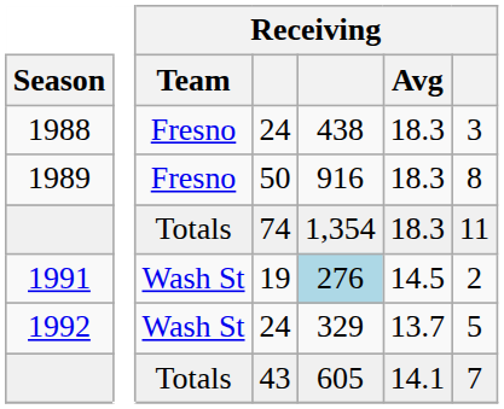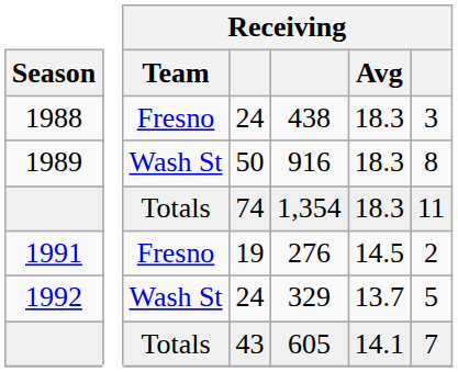 <table class="wikitable" style="text-align:center">
 <tr>
 <th colspan=1 style="text-align:center; background:#fff; border-color:#fff #fff #aaa #fff"> </th>
 <th rowspan=99 style="text-align:center; background:#fff; border-color:#fff #aaa"> </th>
 <th colspan=6>Receiving</th>
 </tr>
 <tr>
 <th>Season</th>
 <th>Team</th>
 <th></th>
 <th></th>
 <th>Avg</th>
 <th></th>
 </tr>
 <tr>
 <td>1988</td>
 <td><a href='#'>Fresno</a></td>
 <td>24</td>
 <td>438</td>
 <td>18.3</td>
 <td>3</td>
 </tr>
 <tr>
 <td>1989</td>
-<td><a href='#'>Fresno</a></td>
+<td><a href='#'>Wash St</a></td>
 <td>50</td>
 <td>916</td>
 <td>18.3</td>
 <td>8</td>
 </tr>
 <tr style="background:#f0f0f0;">
 <td></td>
 <td>Totals</td>
 <td>74</td>
 <td>1,354</td>
 <td>18.3</td>
 <td>11</td>
 </tr>
 <tr>
 <td><a href='#'>1991</a></td>
-<td><a href='#'>Wash St</a></td>
+<td><a href='#'>Fresno</a></td>
 <td>19</td>
-<td style="background: lightblue;">276</td>
+<td>276</td>
 <td>14.5</td>
 <td>2</td>
 </tr>
 <tr>
 <td><a href='#'>1992</a></td>
 <td><a href='#'>Wash St</a></td>
 <td>24</td>
 <td>329</td>
 <td>13.7</td>
 <td>5</td>
 </tr>
 <tr style="background:#f0f0f0;">
 <td></td>
 <td>Totals</td>
 <td>43</td>
 <td>605</td>
 <td>14.1</td>
 <td>7</td>
 </tr>
 <tr>
 </tr>
 </table>
